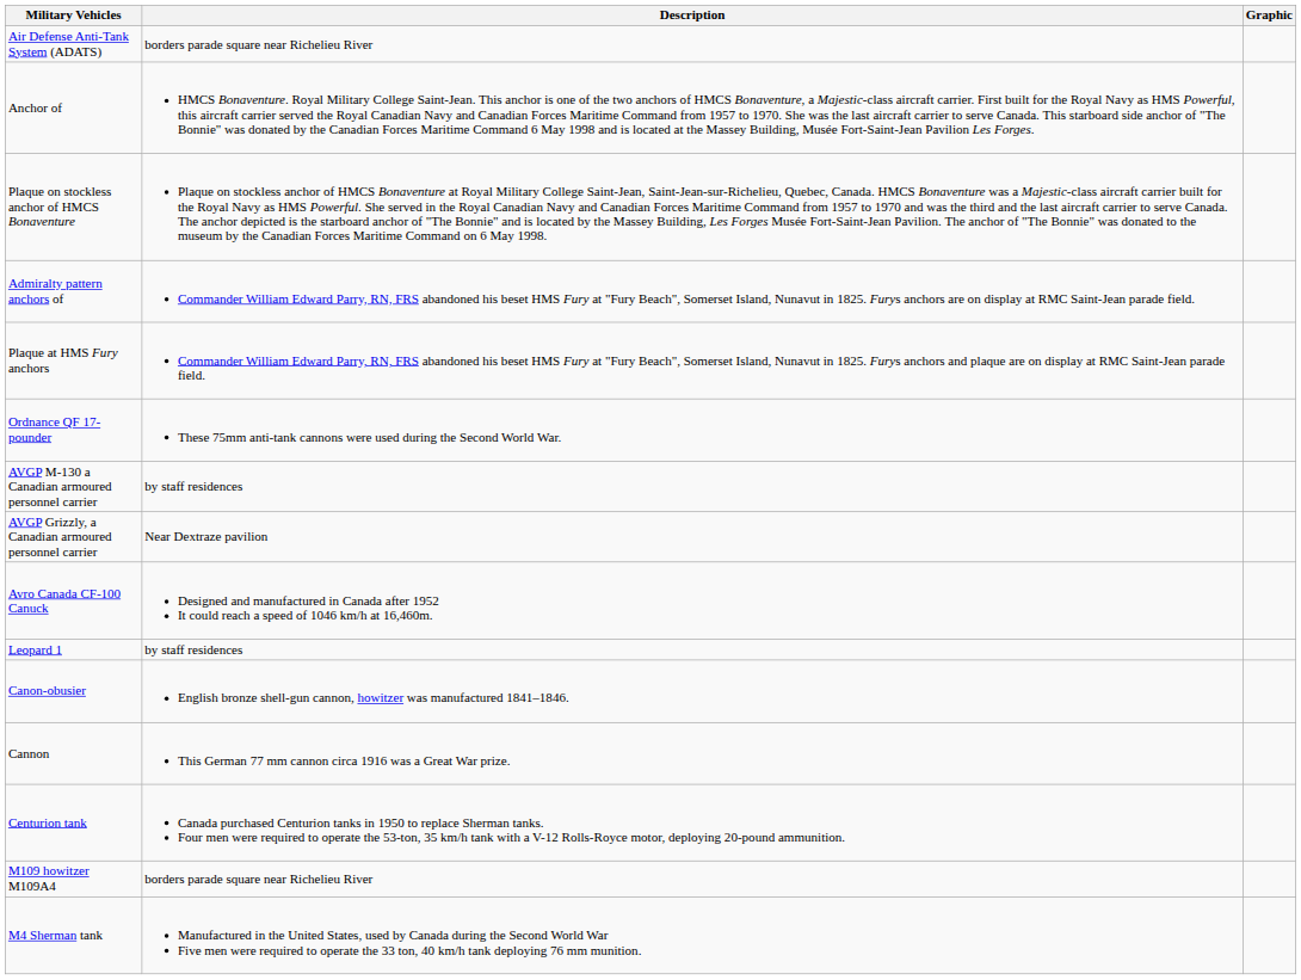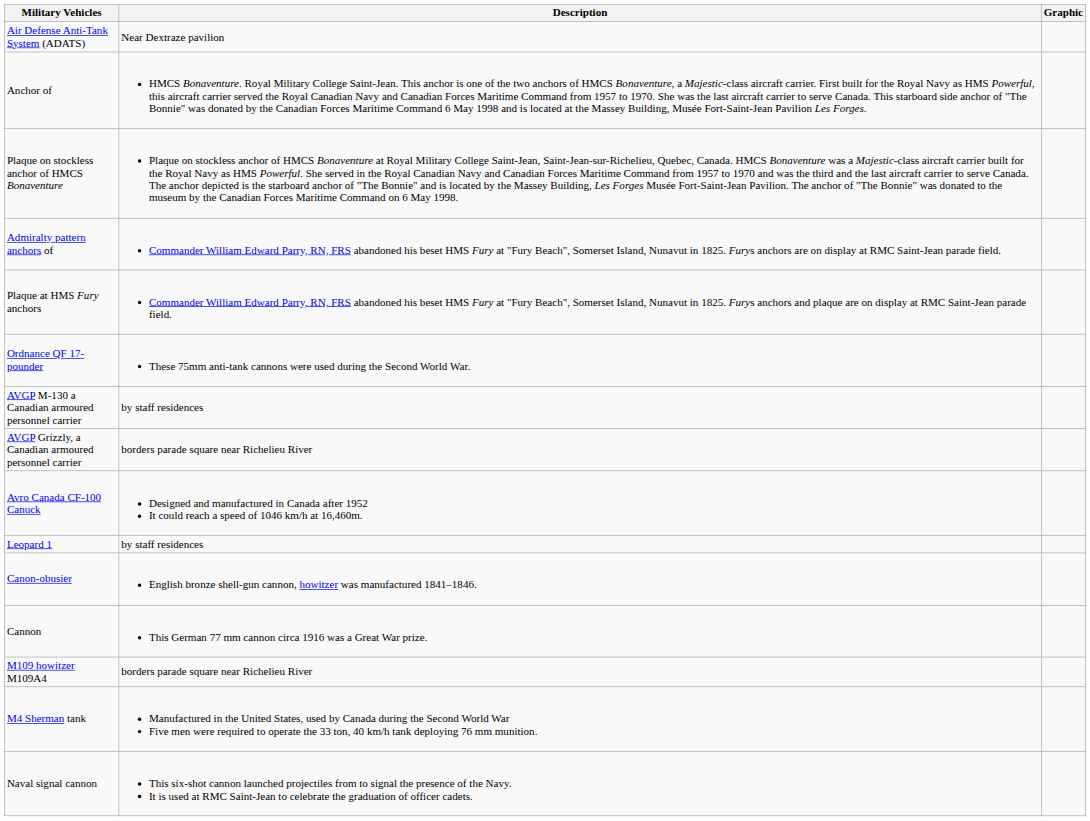 <table class="wikitable">
 <tr>
 <th>Military Vehicles</th>
 <th>Description</th>
 <th>Graphic</th>
 </tr>
 <tr>
 <td><a href='#'>Air Defense Anti-Tank System</a> (ADATS)</td>
-<td>borders parade square near Richelieu River</td>
+<td>Near Dextraze pavilion</td>
 <td></td>
 </tr>
 <tr>
 <td>Anchor of </td>
 <td><br><ul><li>HMCS <em>Bonaventure</em>. Royal Military College Saint-Jean. This anchor is one of the two anchors of HMCS <em>Bonaventure</em>, a <em>Majestic</em>-class aircraft carrier. First built for the Royal Navy as HMS <em>Powerful</em>, this aircraft carrier served the Royal Canadian Navy and Canadian Forces Maritime Command from 1957 to 1970. She was the last aircraft carrier to serve Canada. This starboard side anchor of "The Bonnie" was donated by the Canadian Forces Maritime Command 6 May 1998 and is located at the Massey Building, Musée Fort-Saint-Jean Pavilion <em>Les Forges</em>.</li></ul></td>
 <td></td>
 </tr>
 <tr>
 <td>Plaque on stockless anchor of HMCS <em>Bonaventure</em></td>
 <td><br><ul><li>Plaque on stockless anchor of HMCS <em>Bonaventure</em> at Royal Military College Saint-Jean, Saint-Jean-sur-Richelieu, Quebec, Canada. HMCS <em>Bonaventure</em> was a <em>Majestic</em>-class aircraft carrier built for the Royal Navy as HMS <em>Powerful</em>. She served in the Royal Canadian Navy and Canadian Forces Maritime Command from 1957 to 1970 and was the third and the last aircraft carrier to serve Canada. The anchor depicted is the starboard anchor of "The Bonnie" and is located by the Massey Building, <em>Les Forges</em> Musée Fort-Saint-Jean Pavilion. The anchor of "The Bonnie" was donated to the museum by the Canadian Forces Maritime Command on 6 May 1998.</li></ul></td>
 <td></td>
 </tr>
 <tr>
 <td><a href='#'>Admiralty pattern anchors</a> of </td>
 <td><br><ul><li><a href='#'>Commander William Edward Parry, RN, FRS</a> abandoned his beset HMS <em>Fury</em> at "Fury Beach", Somerset Island, Nunavut in 1825. <em>Fury</em>s anchors are on display at RMC Saint-Jean parade field.</li></ul></td>
 <td></td>
 </tr>
 <tr>
 <td>Plaque at HMS <em>Fury</em> anchors</td>
 <td><br><ul><li><a href='#'>Commander William Edward Parry, RN, FRS</a> abandoned his beset HMS <em>Fury</em> at "Fury Beach", Somerset Island, Nunavut in 1825. <em>Fury</em>s anchors and plaque are on display at RMC Saint-Jean parade field.</li></ul></td>
 <td></td>
 </tr>
 <tr>
 <td><a href='#'>Ordnance QF 17-pounder</a></td>
 <td><br><ul><li>These 75mm anti-tank cannons were used during the Second World War.</li></ul></td>
 <td></td>
 </tr>
 <tr>
 <td><a href='#'>AVGP</a> M-130 a Canadian armoured personnel carrier</td>
 <td>by staff residences</td>
 <td></td>
 </tr>
 <tr>
 <td><a href='#'>AVGP</a> Grizzly, a Canadian armoured personnel carrier</td>
-<td>Near Dextraze pavilion</td>
+<td>borders parade square near Richelieu River</td>
 <td></td>
 </tr>
 <tr>
 <td><a href='#'>Avro Canada CF-100 Canuck</a></td>
 <td><br><ul><li>Designed and manufactured in Canada after 1952</li><li>It could reach a speed of 1046 km/h at 16,460m.</li></ul></td>
 <td></td>
 </tr>
 <tr>
 <td><a href='#'>Leopard 1</a></td>
 <td>by staff residences</td>
 <td></td>
 </tr>
 <tr>
 <td><a href='#'>Canon-obusier</a></td>
 <td><br><ul><li>English bronze shell-gun cannon, <a href='#'>howitzer</a> was manufactured 1841–1846.</li></ul></td>
 <td></td>
 </tr>
 <tr>
 <td>Cannon</td>
 <td><br><ul><li>This German 77 mm cannon circa 1916 was a Great War prize.</li></ul></td>
 <td></td>
 </tr>
 <tr>
-<td><a href='#'>Centurion tank</a></td>
-<td><br><ul><li>Canada purchased Centurion tanks in 1950 to replace Sherman tanks.</li><li>Four men were required to operate the 53-ton, 35 km/h tank with a V-12 Rolls-Royce motor, deploying 20-pound ammunition.</li></ul></td>
-<td></td>
-</tr>
-<tr>
 <td><a href='#'>M109 howitzer</a> M109A4</td>
 <td>borders parade square near Richelieu River</td>
 <td></td>
 </tr>
 <tr>
 <td><a href='#'>M4 Sherman</a> tank</td>
 <td><br><ul><li>Manufactured in the United States, used by Canada during the Second World War</li><li>Five men were required to operate the 33 ton, 40 km/h tank deploying 76 mm munition.</li></ul></td>
 <td></td>
 </tr>
+<tr>
+<td>Naval signal cannon</td>
+<td><br><ul><li>This six-shot cannon launched projectiles from  to signal the presence of the Navy.</li><li>It is used at RMC Saint-Jean to celebrate the graduation of officer cadets.</li></ul></td>
+<td></td>
+</tr>
 </table>
